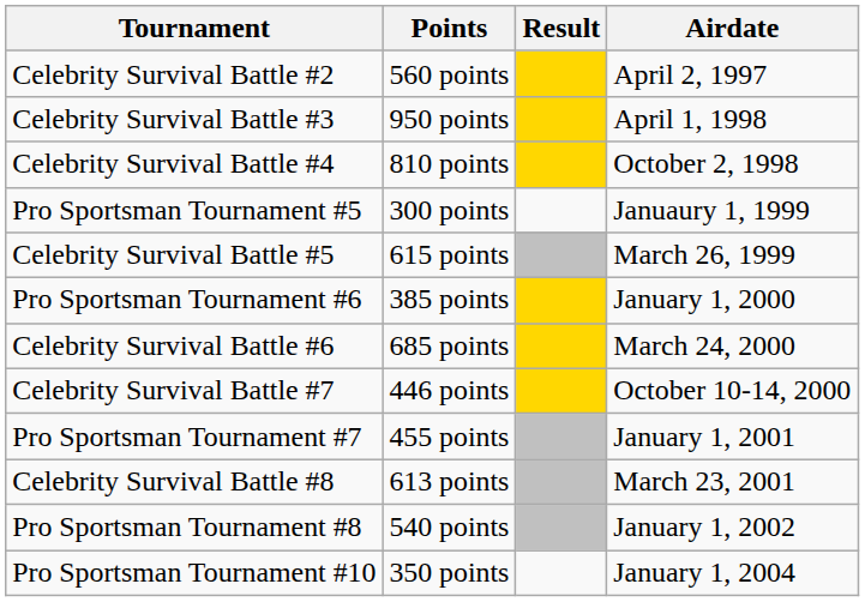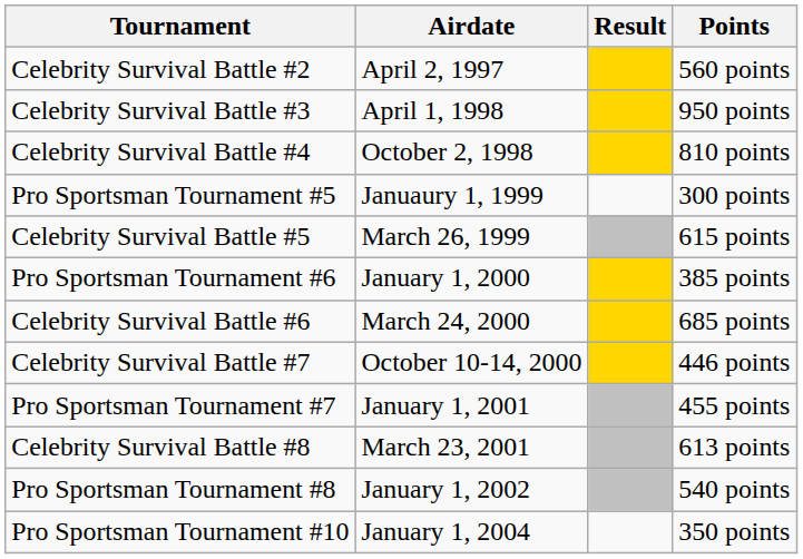 <table class="wikitable sortable">
 <tr>
 <th>Tournament</th>
+<th>Airdate</th>
+<th>Result</th>
 <th>Points</th>
-<th>Result</th>
-<th>Airdate</th>
 </tr>
 <tr>
 <td>Celebrity Survival Battle #2</td>
+<td>April 2, 1997</td>
+<td style="background:gold;"></td>
 <td>560 points </td>
-<td style="background:gold;"></td>
-<td>April 2, 1997</td>
 </tr>
 <tr>
 <td>Celebrity Survival Battle #3</td>
+<td>April 1, 1998</td>
+<td style="background:gold;"></td>
 <td>950 points </td>
-<td style="background:gold;"></td>
-<td>April 1, 1998</td>
 </tr>
 <tr>
 <td>Celebrity Survival Battle #4</td>
+<td>October 2, 1998</td>
+<td style="background:gold;"></td>
 <td>810 points </td>
-<td style="background:gold;"></td>
-<td>October 2, 1998</td>
 </tr>
 <tr>
 <td>Pro Sportsman Tournament #5</td>
+<td>Januaury 1, 1999</td>
+<td></td>
 <td>300 points </td>
-<td></td>
-<td>Januaury 1, 1999</td>
 </tr>
 <tr>
 <td>Celebrity Survival Battle #5</td>
+<td>March 26, 1999</td>
+<td style="background:silver;"></td>
 <td>615 points </td>
-<td style="background:silver;"></td>
-<td>March 26, 1999</td>
 </tr>
 <tr>
 <td>Pro Sportsman Tournament #6</td>
+<td>January 1, 2000</td>
+<td style="background:gold;"></td>
 <td>385 points </td>
-<td style="background:gold;"></td>
-<td>January 1, 2000</td>
 </tr>
 <tr>
 <td>Celebrity Survival Battle #6</td>
+<td>March 24, 2000</td>
+<td style="background:gold;"></td>
 <td>685 points </td>
-<td style="background:gold;"></td>
-<td>March 24, 2000</td>
 </tr>
 <tr>
 <td>Celebrity Survival Battle #7</td>
+<td>October 10-14, 2000</td>
+<td style="background:gold;"></td>
 <td>446 points </td>
-<td style="background:gold;"></td>
-<td>October 10-14, 2000</td>
 </tr>
 <tr>
 <td>Pro Sportsman Tournament #7</td>
+<td>January 1, 2001</td>
+<td style="background:silver;"></td>
 <td>455 points </td>
-<td style="background:silver;"></td>
-<td>January 1, 2001</td>
 </tr>
 <tr>
 <td>Celebrity Survival Battle #8</td>
+<td>March 23, 2001</td>
+<td style="background:silver;"></td>
 <td>613 points </td>
-<td style="background:silver;"></td>
-<td>March 23, 2001</td>
 </tr>
 <tr>
 <td>Pro Sportsman Tournament #8</td>
+<td>January 1, 2002</td>
+<td style="background:silver;"></td>
 <td>540 points </td>
-<td style="background:silver;"></td>
-<td>January 1, 2002</td>
 </tr>
 <tr>
 <td>Pro Sportsman Tournament #10</td>
+<td>January 1, 2004</td>
+<td></td>
 <td>350 points </td>
-<td></td>
-<td>January 1, 2004</td>
 </tr>
 </table>
